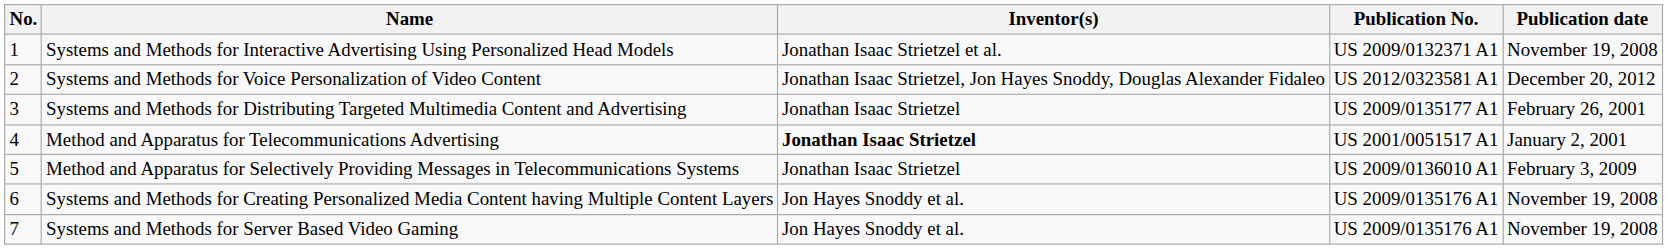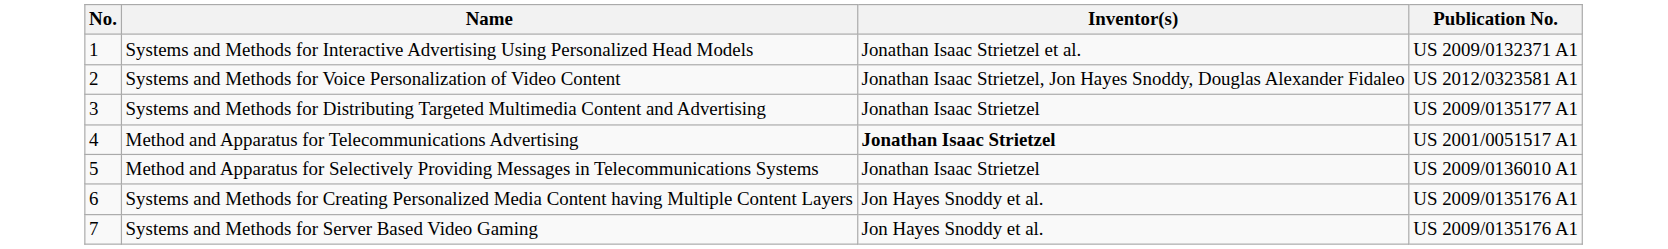 <table class="wikitable" style="margin: 1em auto 1em auto;">
 <tr>
 <th scope="col">No.</th>
 <th scope="col">Name</th>
 <th scope="col">Inventor(s)</th>
 <th scope="col">Publication No.</th>
-<th scope="col">Publication date</th>
 </tr>
 <tr>
 <td>1</td>
 <td>Systems and Methods for Interactive Advertising Using Personalized Head Models</td>
 <td>Jonathan Isaac Strietzel et al.</td>
 <td>US 2009/0132371 A1</td>
-<td>November 19, 2008</td>
 </tr>
 <tr>
 <td>2</td>
 <td>Systems and Methods for Voice Personalization of Video Content</td>
 <td>Jonathan Isaac Strietzel, Jon Hayes Snoddy, Douglas Alexander Fidaleo</td>
 <td>US 2012/0323581 A1</td>
-<td>December 20, 2012</td>
 </tr>
 <tr>
 <td>3</td>
 <td>Systems and Methods for Distributing Targeted Multimedia Content and Advertising</td>
 <td>Jonathan Isaac Strietzel</td>
 <td>US 2009/0135177 A1</td>
-<td>February 26, 2001</td>
 </tr>
 <tr>
 <td>4</td>
 <td>Method and Apparatus for Telecommunications Advertising</td>
 <td><strong>Jonathan Isaac Strietzel</strong></td>
 <td>US 2001/0051517 A1</td>
-<td>January 2, 2001</td>
 </tr>
 <tr>
 <td>5</td>
 <td>Method and Apparatus for Selectively Providing Messages in Telecommunications Systems</td>
 <td>Jonathan Isaac Strietzel</td>
 <td>US 2009/0136010 A1</td>
-<td>February 3, 2009</td>
 </tr>
 <tr>
 <td>6</td>
 <td>Systems and Methods for Creating Personalized Media Content having Multiple Content Layers</td>
 <td>Jon Hayes Snoddy et al.</td>
 <td>US 2009/0135176 A1</td>
-<td>November 19, 2008</td>
 </tr>
 <tr>
 <td>7</td>
 <td>Systems and Methods for Server Based Video Gaming</td>
 <td>Jon Hayes Snoddy et al.</td>
 <td>US 2009/0135176 A1</td>
-<td>November 19, 2008</td>
 </tr>
 </table>
